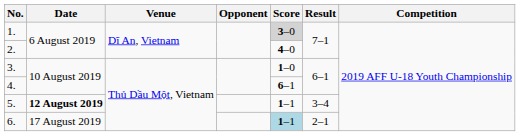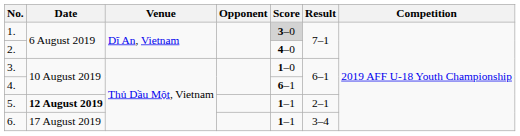 <table class="wikitable">
 <tr>
 <th>No.</th>
 <th>Date</th>
 <th>Venue</th>
 <th>Opponent</th>
 <th>Score</th>
 <th>Result</th>
 <th>Competition</th>
 </tr>
 <tr>
 <td>1.</td>
 <td rowspan=2>6 August 2019</td>
 <td rowspan=2><a href='#'>Dĩ An</a>, <a href='#'>Vietnam</a></td>
 <td rowspan=2></td>
 <td align=center style="background: lightgrey;"><strong>3</strong>–0</td>
 <td rowspan=2 align=center>7–1</td>
 <td rowspan=6><a href='#'>2019 AFF U-18 Youth Championship</a></td>
 </tr>
 <tr>
 <td>2.</td>
 <td align=center><strong>4</strong>–0</td>
 </tr>
 <tr>
 <td>3.</td>
 <td rowspan=2>10 August 2019</td>
 <td rowspan=4><a href='#'>Thủ Dầu Một</a>, Vietnam</td>
 <td rowspan=2></td>
 <td align=center><strong>1</strong>–0</td>
 <td rowspan=2 align=center>6–1</td>
 </tr>
 <tr>
 <td>4.</td>
 <td align=center><strong>6</strong>–1</td>
 </tr>
 <tr>
 <td>5.</td>
 <td><strong>12 August 2019</strong></td>
 <td></td>
 <td align=center><strong>1</strong>–1</td>
-<td align=center>3–4 </td>
+<td align=center>2–1</td>
 </tr>
 <tr>
 <td>6.</td>
 <td>17 August 2019</td>
 <td></td>
-<td align=center style="background: lightblue;"><strong>1</strong>–1</td>
-<td align=center>2–1</td>
+<td align=center><strong>1</strong>–1</td>
+<td align=center>3–4 </td>
 </tr>
 </table>
